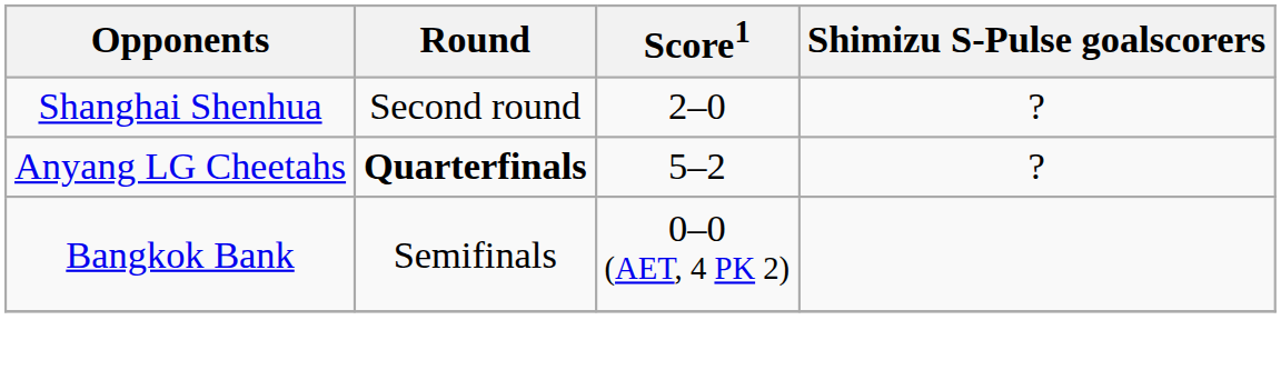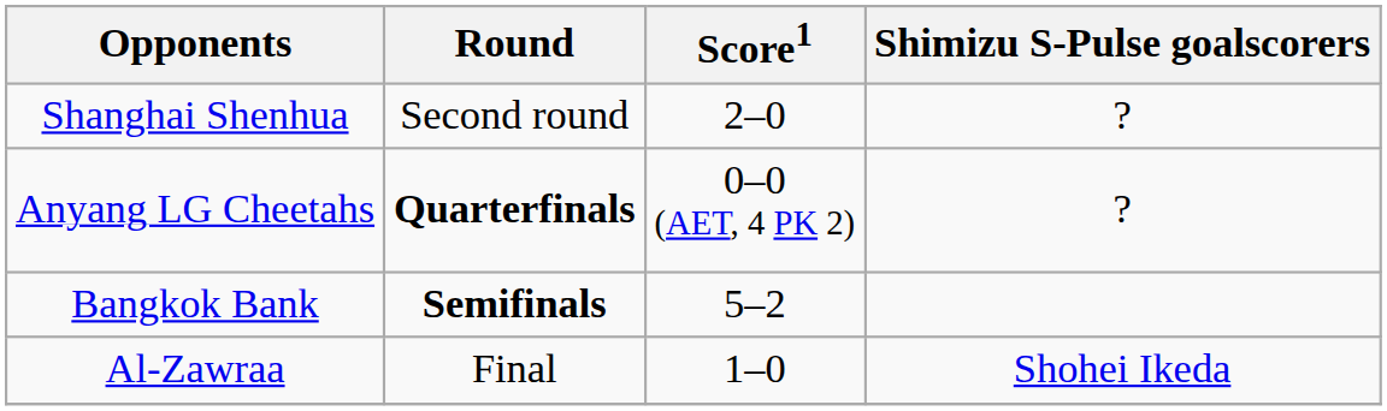 <table class="wikitable" style="text-align: center">
 <tr>
 <th>Opponents</th>
 <th>Round</th>
 <th>Score<sup>1</sup></th>
 <th>Shimizu S-Pulse goalscorers</th>
 </tr>
 <tr>
 <td> <a href='#'>Shanghai Shenhua</a></td>
 <td>Second round</td>
 <td>2–0</td>
 <td>?</td>
 </tr>
 <tr>
 <td> <a href='#'>Anyang LG Cheetahs</a></td>
 <td><strong>Quarterfinals</strong></td>
-<td>5–2</td>
+<td>0–0<br> <sup>(<a href='#'>AET</a>, 4 <a href='#'>PK</a> 2)</sup></td>
 <td>?</td>
 </tr>
 <tr>
 <td> <a href='#'>Bangkok Bank</a></td>
-<td>Semifinals</td>
-<td>0–0<br> <sup>(<a href='#'>AET</a>, 4 <a href='#'>PK</a> 2)</sup></td>
+<td><strong>Semifinals</strong></td>
+<td>5–2</td>
 <td></td>
+</tr>
+<tr>
+<td> <a href='#'>Al-Zawraa</a></td>
+<td>Final</td>
+<td>1–0</td>
+<td><a href='#'>Shohei Ikeda</a> </td>
 </tr>
 <tr>
 </tr>
 </table>
